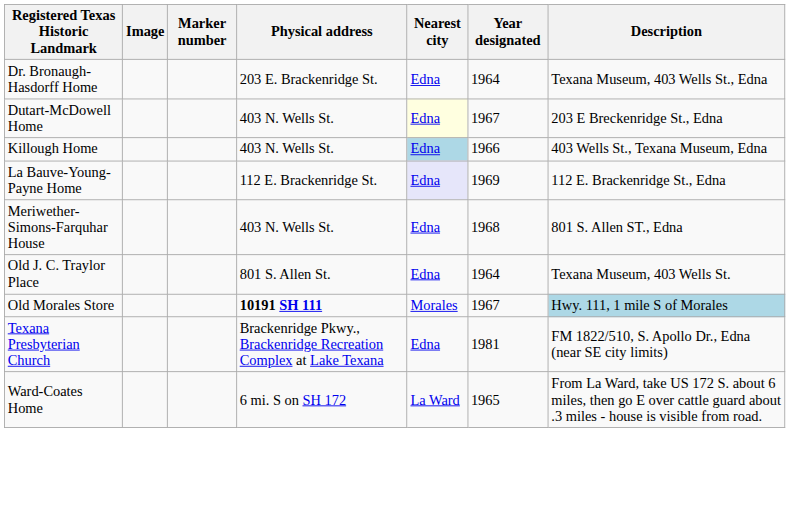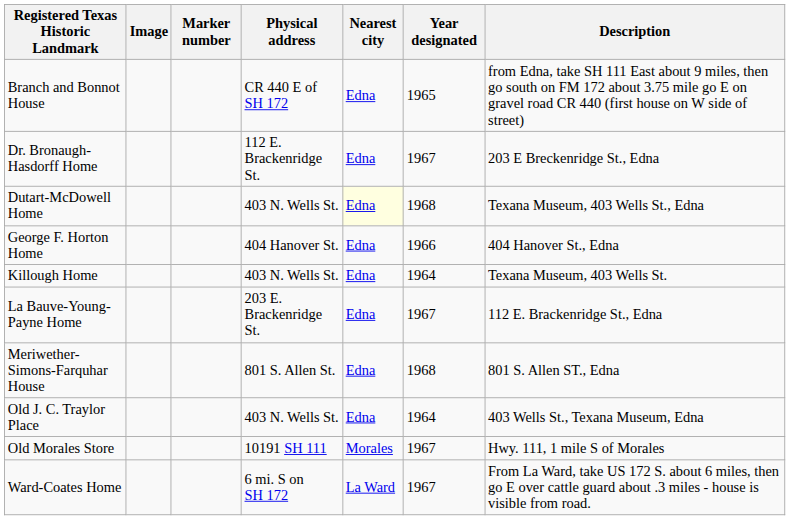 <table class="wikitable sortable">
 <tr>
 <th>Registered Texas Historic Landmark</th>
 <th>Image</th>
 <th>Marker number</th>
 <th>Physical address</th>
 <th>Nearest city</th>
 <th>Year designated</th>
 <th>Description</th>
 </tr>
 <tr>
+<td>Branch and Bonnot House</td>
+<td></td>
+<td></td>
+<td>CR 440 E of <a href='#'>SH 172</a><br></td>
+<td><a href='#'>Edna</a></td>
+<td>1965</td>
+<td>from Edna, take SH 111 East about 9 miles, then go south on FM 172 about 3.75 mile go E on gravel road CR 440 (first house on W side of street)</td>
+</tr>
+<tr>
 <td>Dr. Bronaugh-Hasdorff Home</td>
 <td></td>
 <td></td>
-<td>203 E. Brackenridge St.<br></td>
+<td>112 E. Brackenridge St.<br></td>
 <td><a href='#'>Edna</a></td>
-<td>1964</td>
-<td>Texana Museum, 403 Wells St., Edna</td>
+<td>1967</td>
+<td>203 E Breckenridge St., Edna</td>
 </tr>
 <tr>
 <td>Dutart-McDowell Home</td>
 <td></td>
 <td></td>
 <td>403 N. Wells St.<br></td>
 <td style="background: lightyellow;"><a href='#'>Edna</a></td>
-<td>1967</td>
-<td>203 E Breckenridge St., Edna</td>
+<td>1968</td>
+<td>Texana Museum, 403 Wells St., Edna</td>
+</tr>
+<tr>
+<td>George F. Horton Home</td>
+<td></td>
+<td></td>
+<td>404 Hanover St.<br></td>
+<td><a href='#'>Edna</a></td>
+<td>1966</td>
+<td>404 Hanover St., Edna</td>
 </tr>
 <tr>
 <td>Killough Home</td>
 <td></td>
 <td></td>
 <td>403 N. Wells St.<br></td>
-<td style="background: lightblue;"><a href='#'>Edna</a></td>
-<td>1966</td>
-<td>403 Wells St., Texana Museum, Edna</td>
+<td><a href='#'>Edna</a></td>
+<td>1964</td>
+<td>Texana Museum, 403 Wells St.</td>
 </tr>
 <tr>
 <td>La Bauve-Young-Payne Home</td>
 <td></td>
 <td></td>
-<td>112 E. Brackenridge St.<br></td>
-<td style="background: lavender;"><a href='#'>Edna</a></td>
-<td>1969</td>
+<td>203 E. Brackenridge St.<br></td>
+<td><a href='#'>Edna</a></td>
+<td>1967</td>
 <td>112 E. Brackenridge St., Edna</td>
 </tr>
 <tr>
 <td>Meriwether-Simons-Farquhar House</td>
 <td></td>
 <td></td>
-<td>403 N. Wells St.<br></td>
+<td>801 S. Allen St.<br></td>
 <td><a href='#'>Edna</a></td>
 <td>1968</td>
 <td>801 S. Allen ST., Edna</td>
 </tr>
 <tr>
 <td>Old J. C. Traylor Place</td>
 <td></td>
 <td></td>
-<td>801 S. Allen St.<br></td>
+<td>403 N. Wells St.<br></td>
 <td><a href='#'>Edna</a></td>
 <td>1964</td>
-<td>Texana Museum, 403 Wells St.</td>
+<td>403 Wells St., Texana Museum, Edna</td>
 </tr>
 <tr>
 <td>Old Morales Store</td>
 <td></td>
 <td></td>
-<td><strong>10191 <a href='#'>SH 111</a><br></strong></td>
+<td>10191 <a href='#'>SH 111</a><br></td>
 <td><a href='#'>Morales</a></td>
 <td>1967</td>
-<td style="background: lightblue;">Hwy. 111, 1 mile S of Morales</td>
-</tr>
-<tr>
-<td><a href='#'>Texana Presbyterian Church</a></td>
-<td></td>
-<td></td>
-<td>Brackenridge Pkwy., <a href='#'>Brackenridge Recreation Complex</a> at <a href='#'>Lake Texana</a><br></td>
-<td><a href='#'>Edna</a></td>
-<td>1981</td>
-<td>FM 1822/510, S. Apollo Dr., Edna (near SE city limits)</td>
+<td>Hwy. 111, 1 mile S of Morales</td>
 </tr>
 <tr>
 <td>Ward-Coates Home</td>
 <td></td>
 <td></td>
 <td>6 mi. S on <a href='#'>SH 172</a><br></td>
 <td><a href='#'>La Ward</a></td>
-<td>1965</td>
+<td>1967</td>
 <td>From La Ward, take US 172 S. about 6 miles, then go E over cattle guard about .3 miles - house is visible from road.</td>
 </tr>
 </table>
